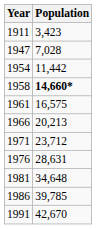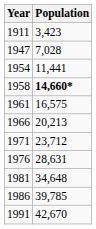 <table class="wikitable">
 <tr>
 <th>Year</th>
 <th>Population</th>
 </tr>
 <tr>
 <td>1911</td>
 <td>3,423</td>
 </tr>
 <tr>
 <td>1947</td>
 <td>7,028</td>
 </tr>
 <tr>
 <td>1954</td>
-<td>11,442</td>
+<td>11,441</td>
 </tr>
 <tr>
 <td>1958</td>
 <td><strong>14,660*</strong></td>
 </tr>
 <tr>
 <td>1961</td>
 <td>16,575</td>
 </tr>
 <tr>
 <td>1966</td>
 <td>20,213</td>
 </tr>
 <tr>
 <td>1971</td>
 <td>23,712</td>
 </tr>
 <tr>
 <td>1976</td>
 <td>28,631</td>
 </tr>
 <tr>
 <td>1981</td>
 <td>34,648</td>
 </tr>
 <tr>
 <td>1986</td>
 <td>39,785</td>
 </tr>
 <tr>
 <td>1991</td>
 <td>42,670</td>
 </tr>
 </table>
